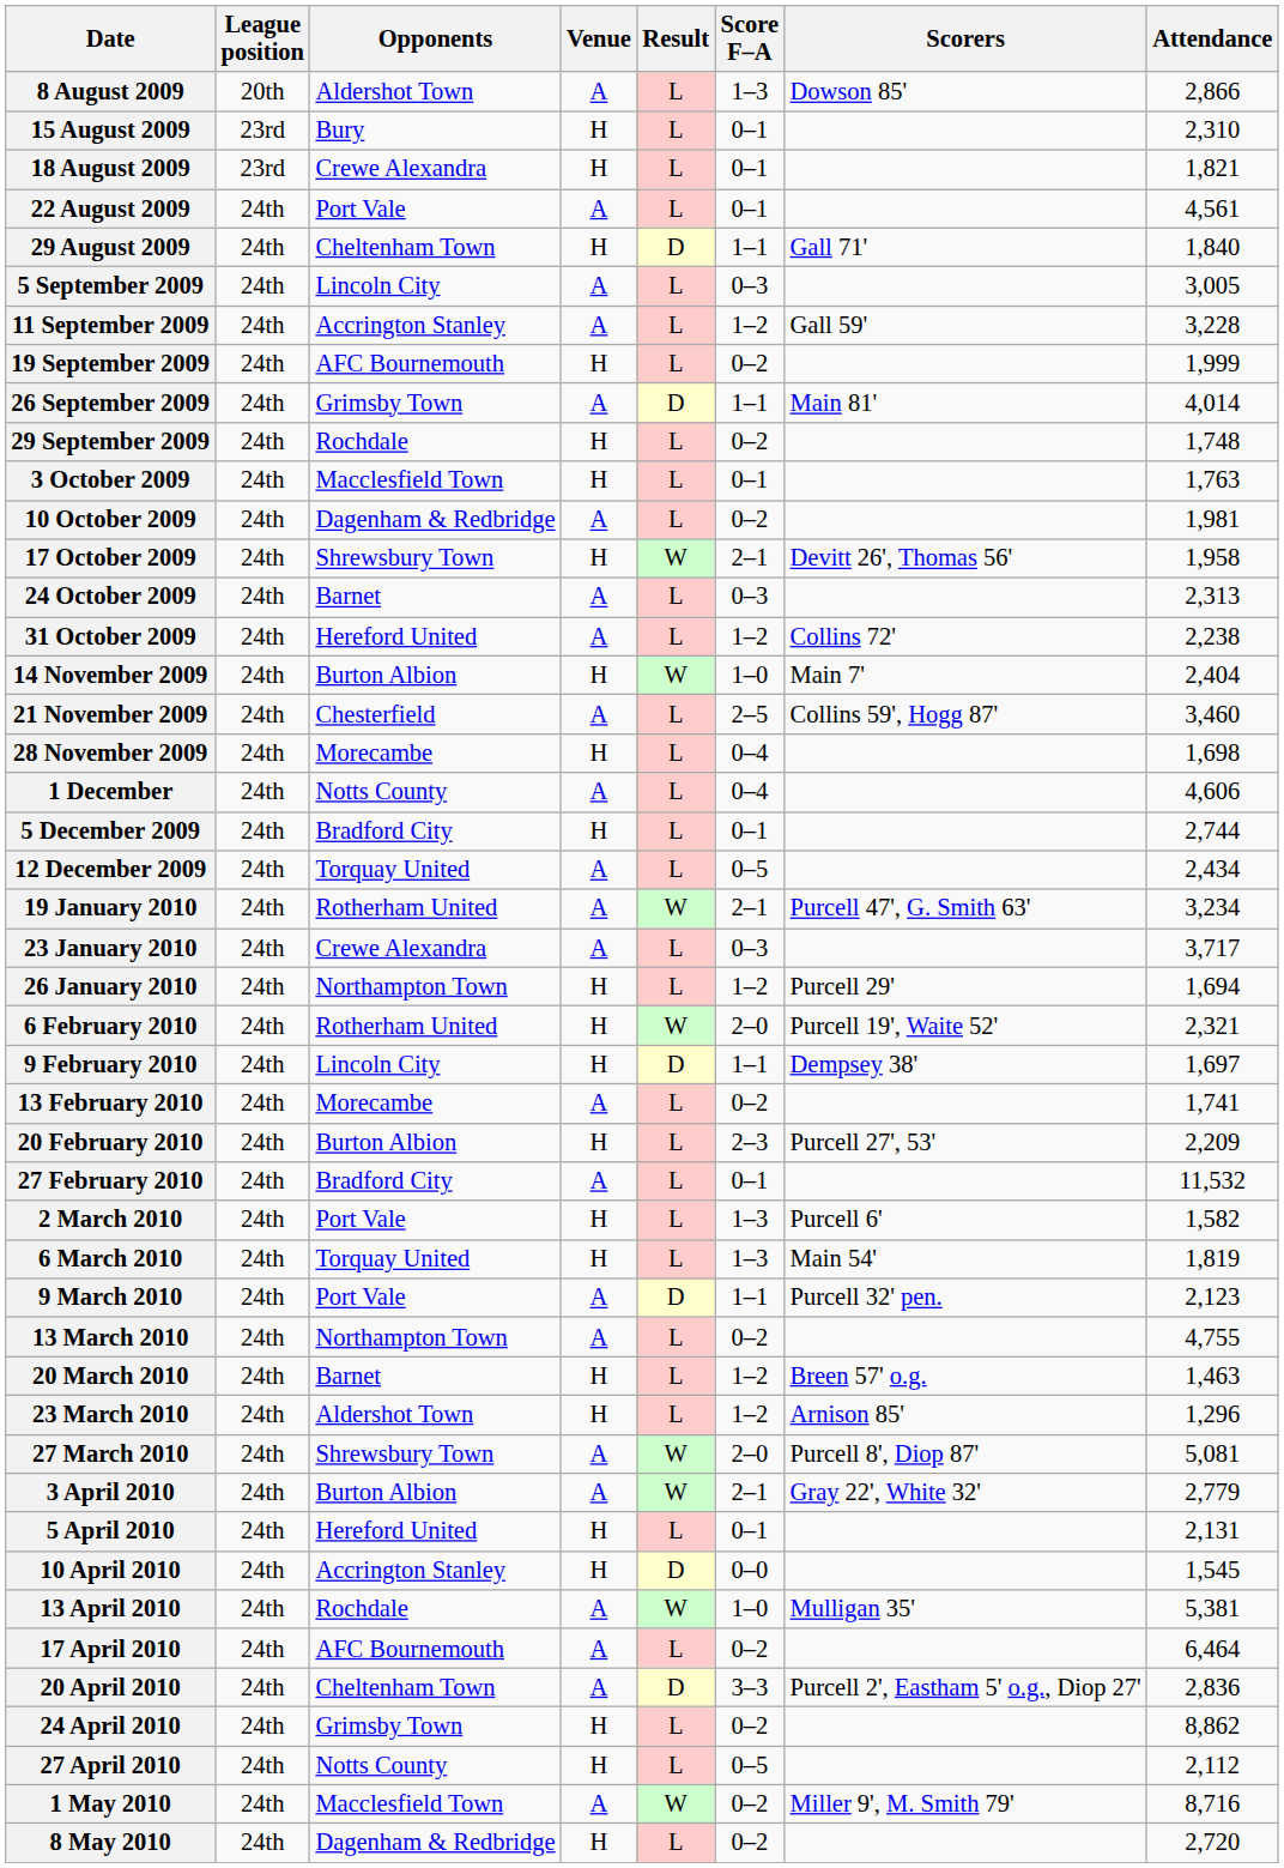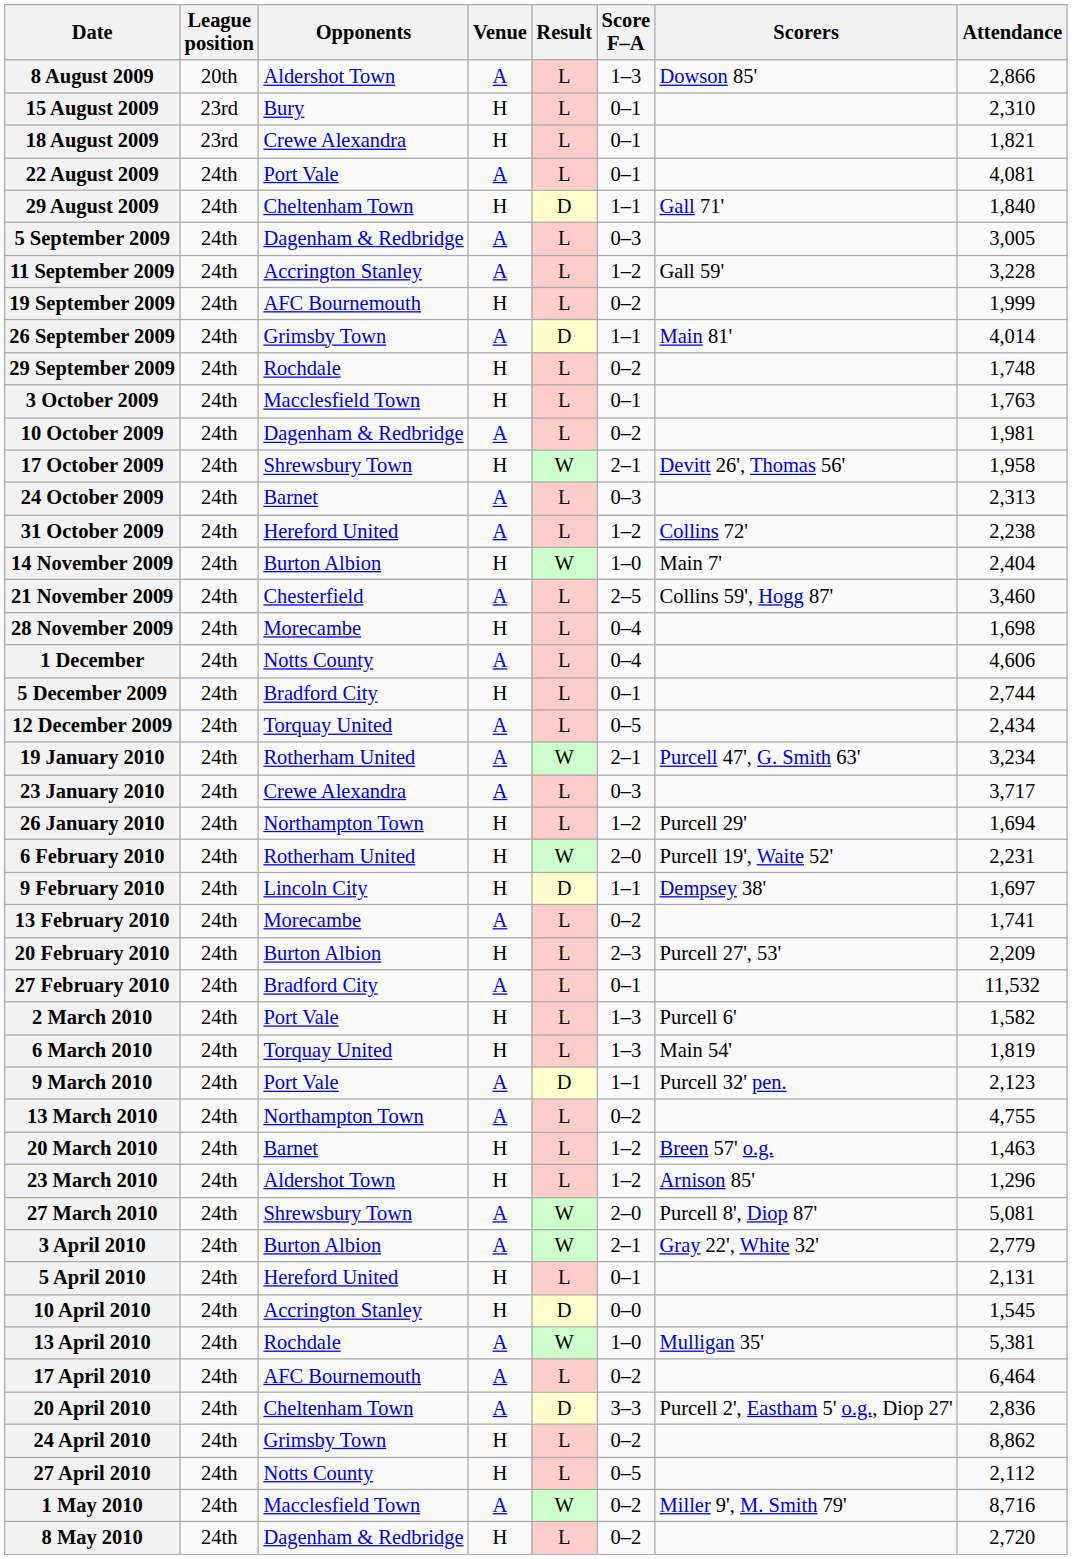 <table class="wikitable plainrowheaders" style=text-align:center>
 <tr>
 <th scope=col>Date</th>
 <th scope=col>League<br>position</th>
 <th scope=col>Opponents</th>
 <th scope=col>Venue</th>
 <th scope=col>Result</th>
 <th scope=col>Score<br>F–A</th>
 <th scope=col>Scorers</th>
 <th scope=col>Attendance</th>
 </tr>
 <tr>
 <th scope=row>8 August 2009</th>
 <td>20th</td>
 <td style=text-align:left><a href='#'>Aldershot Town</a></td>
 <td><a href='#'>A</a></td>
 <td style=background:#fcc>L</td>
 <td>1–3</td>
 <td style=text-align:left><a href='#'>Dowson</a> 85'</td>
 <td>2,866</td>
 </tr>
 <tr>
 <th scope=row>15 August 2009</th>
 <td>23rd</td>
 <td style=text-align:left><a href='#'>Bury</a></td>
 <td>H</td>
 <td style=background:#fcc>L</td>
 <td>0–1</td>
 <td></td>
 <td>2,310</td>
 </tr>
 <tr>
 <th scope=row>18 August 2009</th>
 <td>23rd</td>
 <td style=text-align:left><a href='#'>Crewe Alexandra</a></td>
 <td>H</td>
 <td style=background:#fcc>L</td>
 <td>0–1</td>
 <td></td>
 <td>1,821</td>
 </tr>
 <tr>
 <th scope=row>22 August 2009</th>
 <td>24th</td>
 <td style=text-align:left><a href='#'>Port Vale</a></td>
 <td><a href='#'>A</a></td>
 <td style=background:#fcc>L</td>
 <td>0–1</td>
 <td></td>
-<td>4,561</td>
+<td>4,081</td>
 </tr>
 <tr>
 <th scope=row>29 August 2009</th>
 <td>24th</td>
 <td style=text-align:left><a href='#'>Cheltenham Town</a></td>
 <td>H</td>
 <td style=background:#ffc>D</td>
 <td>1–1</td>
 <td style=text-align:left><a href='#'>Gall</a> 71'</td>
 <td>1,840</td>
 </tr>
 <tr>
 <th scope=row>5 September 2009</th>
 <td>24th</td>
-<td style=text-align:left><a href='#'>Lincoln City</a></td>
+<td style=text-align:left><a href='#'>Dagenham & Redbridge</a></td>
 <td><a href='#'>A</a></td>
 <td style=background:#fcc>L</td>
 <td>0–3</td>
 <td></td>
 <td>3,005</td>
 </tr>
 <tr>
 <th scope=row>11 September 2009</th>
 <td>24th</td>
 <td style=text-align:left><a href='#'>Accrington Stanley</a></td>
 <td><a href='#'>A</a></td>
 <td style=background:#fcc>L</td>
 <td>1–2</td>
 <td style=text-align:left>Gall 59'</td>
 <td>3,228</td>
 </tr>
 <tr>
 <th scope=row>19 September 2009</th>
 <td>24th</td>
 <td style=text-align:left><a href='#'>AFC Bournemouth</a></td>
 <td>H</td>
 <td style=background:#fcc>L</td>
 <td>0–2</td>
 <td></td>
 <td>1,999</td>
 </tr>
 <tr>
 <th scope=row>26 September 2009</th>
 <td>24th</td>
 <td style=text-align:left><a href='#'>Grimsby Town</a></td>
 <td><a href='#'>A</a></td>
 <td style=background:#ffc>D</td>
 <td>1–1</td>
 <td style=text-align:left><a href='#'>Main</a> 81'</td>
 <td>4,014</td>
 </tr>
 <tr>
 <th scope=row>29 September 2009</th>
 <td>24th</td>
 <td style=text-align:left><a href='#'>Rochdale</a></td>
 <td>H</td>
 <td style=background:#fcc>L</td>
 <td>0–2</td>
 <td></td>
 <td>1,748</td>
 </tr>
 <tr>
 <th scope=row>3 October 2009</th>
 <td>24th</td>
 <td style=text-align:left><a href='#'>Macclesfield Town</a></td>
 <td>H</td>
 <td style=background:#fcc>L</td>
 <td>0–1</td>
 <td></td>
 <td>1,763</td>
 </tr>
 <tr>
 <th scope=row>10 October 2009</th>
 <td>24th</td>
 <td style=text-align:left><a href='#'>Dagenham & Redbridge</a></td>
 <td><a href='#'>A</a></td>
 <td style=background:#fcc>L</td>
 <td>0–2</td>
 <td></td>
 <td>1,981</td>
 </tr>
 <tr>
 <th scope=row>17 October 2009</th>
 <td>24th</td>
 <td style=text-align:left><a href='#'>Shrewsbury Town</a></td>
 <td>H</td>
 <td style=background:#cfc>W</td>
 <td>2–1</td>
 <td style=text-align:left><a href='#'>Devitt</a> 26', <a href='#'>Thomas</a> 56'</td>
 <td>1,958</td>
 </tr>
 <tr>
 <th scope=row>24 October 2009</th>
 <td>24th</td>
 <td style=text-align:left><a href='#'>Barnet</a></td>
 <td><a href='#'>A</a></td>
 <td style=background:#fcc>L</td>
 <td>0–3</td>
 <td></td>
 <td>2,313</td>
 </tr>
 <tr>
 <th scope=row>31 October 2009</th>
 <td>24th</td>
 <td style=text-align:left><a href='#'>Hereford United</a></td>
 <td><a href='#'>A</a></td>
 <td style=background:#fcc>L</td>
 <td>1–2</td>
 <td style=text-align:left><a href='#'>Collins</a> 72'</td>
 <td>2,238</td>
 </tr>
 <tr>
 <th scope=row>14 November 2009</th>
 <td>24th</td>
 <td style=text-align:left><a href='#'>Burton Albion</a></td>
 <td>H</td>
 <td style=background:#cfc>W</td>
 <td>1–0</td>
 <td style=text-align:left>Main 7'</td>
 <td>2,404</td>
 </tr>
 <tr>
 <th scope=row>21 November 2009</th>
 <td>24th</td>
 <td style=text-align:left><a href='#'>Chesterfield</a></td>
 <td><a href='#'>A</a></td>
 <td style=background:#fcc>L</td>
 <td>2–5</td>
 <td style=text-align:left>Collins 59', <a href='#'>Hogg</a> 87'</td>
 <td>3,460</td>
 </tr>
 <tr>
 <th scope=row>28 November 2009</th>
 <td>24th</td>
 <td style=text-align:left><a href='#'>Morecambe</a></td>
 <td>H</td>
 <td style=background:#fcc>L</td>
 <td>0–4</td>
 <td></td>
 <td>1,698</td>
 </tr>
 <tr>
 <th scope=row>1 December</th>
 <td>24th</td>
 <td style=text-align:left><a href='#'>Notts County</a></td>
 <td><a href='#'>A</a></td>
 <td style=background:#fcc>L</td>
 <td>0–4</td>
 <td></td>
 <td>4,606</td>
 </tr>
 <tr>
 <th scope=row>5 December 2009</th>
 <td>24th</td>
 <td style=text-align:left><a href='#'>Bradford City</a></td>
 <td>H</td>
 <td style=background:#fcc>L</td>
 <td>0–1</td>
 <td></td>
 <td>2,744</td>
 </tr>
 <tr>
 <th scope=row>12 December 2009</th>
 <td>24th</td>
 <td style=text-align:left><a href='#'>Torquay United</a></td>
 <td><a href='#'>A</a></td>
 <td style=background:#fcc>L</td>
 <td>0–5</td>
 <td></td>
 <td>2,434</td>
 </tr>
 <tr>
 <th scope=row>19 January 2010</th>
 <td>24th</td>
 <td style=text-align:left><a href='#'>Rotherham United</a></td>
 <td><a href='#'>A</a></td>
 <td style=background:#cfc>W</td>
 <td>2–1</td>
 <td style=text-align:left><a href='#'>Purcell</a> 47', <a href='#'>G. Smith</a> 63'</td>
 <td>3,234</td>
 </tr>
 <tr>
 <th scope=row>23 January 2010</th>
 <td>24th</td>
 <td style=text-align:left><a href='#'>Crewe Alexandra</a></td>
 <td><a href='#'>A</a></td>
 <td style=background:#fcc>L</td>
 <td>0–3</td>
 <td></td>
 <td>3,717</td>
 </tr>
 <tr>
 <th scope=row>26 January 2010</th>
 <td>24th</td>
 <td style=text-align:left><a href='#'>Northampton Town</a></td>
 <td>H</td>
 <td style=background:#fcc>L</td>
 <td>1–2</td>
 <td style=text-align:left>Purcell 29'</td>
 <td>1,694</td>
 </tr>
 <tr>
 <th scope=row>6 February 2010</th>
 <td>24th</td>
 <td style=text-align:left><a href='#'>Rotherham United</a></td>
 <td>H</td>
 <td style=background:#cfc>W</td>
 <td>2–0</td>
 <td style=text-align:left>Purcell 19', <a href='#'>Waite</a> 52'</td>
-<td>2,321</td>
+<td>2,231</td>
 </tr>
 <tr>
 <th scope=row>9 February 2010</th>
 <td>24th</td>
 <td style=text-align:left><a href='#'>Lincoln City</a></td>
 <td>H</td>
 <td style=background:#ffc>D</td>
 <td>1–1</td>
 <td style=text-align:left><a href='#'>Dempsey</a> 38'</td>
 <td>1,697</td>
 </tr>
 <tr>
 <th scope=row>13 February 2010</th>
 <td>24th</td>
 <td style=text-align:left><a href='#'>Morecambe</a></td>
 <td><a href='#'>A</a></td>
 <td style=background:#fcc>L</td>
 <td>0–2</td>
 <td></td>
 <td>1,741</td>
 </tr>
 <tr>
 <th scope=row>20 February 2010</th>
 <td>24th</td>
 <td style=text-align:left><a href='#'>Burton Albion</a></td>
 <td>H</td>
 <td style=background:#fcc>L</td>
 <td>2–3</td>
 <td style=text-align:left>Purcell 27', 53'</td>
 <td>2,209</td>
 </tr>
 <tr>
 <th scope=row>27 February 2010</th>
 <td>24th</td>
 <td style=text-align:left><a href='#'>Bradford City</a></td>
 <td><a href='#'>A</a></td>
 <td style=background:#fcc>L</td>
 <td>0–1</td>
 <td></td>
 <td>11,532</td>
 </tr>
 <tr>
 <th scope=row>2 March 2010</th>
 <td>24th</td>
 <td style=text-align:left><a href='#'>Port Vale</a></td>
 <td>H</td>
 <td style=background:#fcc>L</td>
 <td>1–3</td>
 <td style=text-align:left>Purcell 6'</td>
 <td>1,582</td>
 </tr>
 <tr>
 <th scope=row>6 March 2010</th>
 <td>24th</td>
 <td style=text-align:left><a href='#'>Torquay United</a></td>
 <td>H</td>
 <td style=background:#fcc>L</td>
 <td>1–3</td>
 <td style=text-align:left>Main 54'</td>
 <td>1,819</td>
 </tr>
 <tr>
 <th scope=row>9 March 2010</th>
 <td>24th</td>
 <td style=text-align:left><a href='#'>Port Vale</a></td>
 <td><a href='#'>A</a></td>
 <td style=background:#ffc>D</td>
 <td>1–1</td>
 <td style=text-align:left>Purcell 32' <a href='#'>pen.</a></td>
 <td>2,123</td>
 </tr>
 <tr>
 <th scope=row>13 March 2010</th>
 <td>24th</td>
 <td style=text-align:left><a href='#'>Northampton Town</a></td>
 <td><a href='#'>A</a></td>
 <td style=background:#fcc>L</td>
 <td>0–2</td>
 <td></td>
 <td>4,755</td>
 </tr>
 <tr>
 <th scope=row>20 March 2010</th>
 <td>24th</td>
 <td style=text-align:left><a href='#'>Barnet</a></td>
 <td>H</td>
 <td style=background:#fcc>L</td>
 <td>1–2</td>
 <td style=text-align:left><a href='#'>Breen</a> 57' <a href='#'>o.g.</a></td>
 <td>1,463</td>
 </tr>
 <tr>
 <th scope=row>23 March 2010</th>
 <td>24th</td>
 <td style=text-align:left><a href='#'>Aldershot Town</a></td>
 <td>H</td>
 <td style=background:#fcc>L</td>
 <td>1–2</td>
 <td style=text-align:left><a href='#'>Arnison</a> 85'</td>
 <td>1,296</td>
 </tr>
 <tr>
 <th scope=row>27 March 2010</th>
 <td>24th</td>
 <td style=text-align:left><a href='#'>Shrewsbury Town</a></td>
 <td><a href='#'>A</a></td>
 <td style=background:#cfc>W</td>
 <td>2–0</td>
 <td style=text-align:left>Purcell 8', <a href='#'>Diop</a> 87'</td>
 <td>5,081</td>
 </tr>
 <tr>
 <th scope=row>3 April 2010</th>
 <td>24th</td>
 <td style=text-align:left><a href='#'>Burton Albion</a></td>
 <td><a href='#'>A</a></td>
 <td style=background:#cfc>W</td>
 <td>2–1</td>
 <td style=text-align:left><a href='#'>Gray</a> 22', <a href='#'>White</a> 32'</td>
 <td>2,779</td>
 </tr>
 <tr>
 <th scope=row>5 April 2010</th>
 <td>24th</td>
 <td style=text-align:left><a href='#'>Hereford United</a></td>
 <td>H</td>
 <td style=background:#fcc>L</td>
 <td>0–1</td>
 <td></td>
 <td>2,131</td>
 </tr>
 <tr>
 <th scope=row>10 April 2010</th>
 <td>24th</td>
 <td style=text-align:left><a href='#'>Accrington Stanley</a></td>
 <td>H</td>
 <td style=background:#ffc>D</td>
 <td>0–0</td>
 <td></td>
 <td>1,545</td>
 </tr>
 <tr>
 <th scope=row>13 April 2010</th>
 <td>24th</td>
 <td style=text-align:left><a href='#'>Rochdale</a></td>
 <td><a href='#'>A</a></td>
 <td style=background:#cfc>W</td>
 <td>1–0</td>
 <td style=text-align:left><a href='#'>Mulligan</a> 35'</td>
 <td>5,381</td>
 </tr>
 <tr>
 <th scope=row>17 April 2010</th>
 <td>24th</td>
 <td style=text-align:left><a href='#'>AFC Bournemouth</a></td>
 <td><a href='#'>A</a></td>
 <td style=background:#fcc>L</td>
 <td>0–2</td>
 <td></td>
 <td>6,464</td>
 </tr>
 <tr>
 <th scope=row>20 April 2010</th>
 <td>24th</td>
 <td style=text-align:left><a href='#'>Cheltenham Town</a></td>
 <td><a href='#'>A</a></td>
 <td style=background:#ffc>D</td>
 <td>3–3</td>
 <td style=text-align:left>Purcell 2', <a href='#'>Eastham</a> 5' <a href='#'>o.g.</a>, Diop 27'</td>
 <td>2,836</td>
 </tr>
 <tr>
 <th scope=row>24 April 2010</th>
 <td>24th</td>
 <td style=text-align:left><a href='#'>Grimsby Town</a></td>
 <td>H</td>
 <td style=background:#fcc>L</td>
 <td>0–2</td>
 <td></td>
 <td>8,862</td>
 </tr>
 <tr>
 <th scope=row>27 April 2010</th>
 <td>24th</td>
 <td style=text-align:left><a href='#'>Notts County</a></td>
 <td>H</td>
 <td style=background:#fcc>L</td>
 <td>0–5</td>
 <td></td>
 <td>2,112</td>
 </tr>
 <tr>
 <th scope=row>1 May 2010</th>
 <td>24th</td>
 <td style=text-align:left><a href='#'>Macclesfield Town</a></td>
 <td><a href='#'>A</a></td>
 <td style=background:#cfc>W</td>
 <td>0–2</td>
 <td style=text-align:left><a href='#'>Miller</a> 9', <a href='#'>M. Smith</a> 79'</td>
 <td>8,716</td>
 </tr>
 <tr>
 <th scope=row>8 May 2010</th>
 <td>24th</td>
 <td style=text-align:left><a href='#'>Dagenham & Redbridge</a></td>
 <td>H</td>
 <td style=background:#fcc>L</td>
 <td>0–2</td>
 <td></td>
 <td>2,720</td>
 </tr>
 </table>
